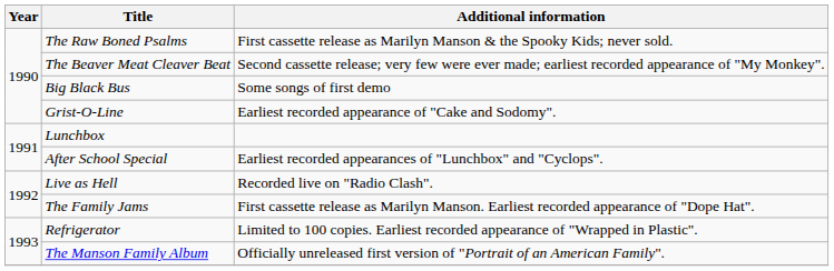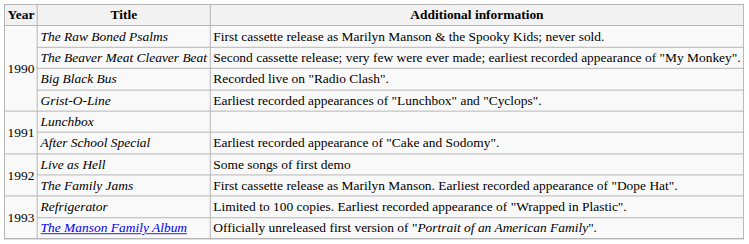 <table class="wikitable">
 <tr>
 <th>Year</th>
 <th>Title</th>
 <th>Additional information</th>
 </tr>
 <tr>
 <td rowspan="4">1990</td>
 <td><em>The Raw Boned Psalms</em></td>
 <td>First cassette release as Marilyn Manson & the Spooky Kids; never sold.</td>
 </tr>
 <tr>
 <td><em>The Beaver Meat Cleaver Beat</em></td>
 <td>Second cassette release; very few were ever made; earliest recorded appearance of "My Monkey".</td>
 </tr>
 <tr>
 <td><em>Big Black Bus</em></td>
-<td>Some songs of first demo</td>
+<td>Recorded live on "Radio Clash".</td>
 </tr>
 <tr>
 <td><em>Grist-O-Line</em></td>
-<td>Earliest recorded appearance of "Cake and Sodomy".</td>
+<td>Earliest recorded appearances of "Lunchbox" and "Cyclops".</td>
 </tr>
 <tr>
 <td rowspan="2">1991</td>
 <td><em>Lunchbox</em></td>
 <td></td>
 </tr>
 <tr>
 <td><em>After School Special</em></td>
-<td>Earliest recorded appearances of "Lunchbox" and "Cyclops".</td>
+<td>Earliest recorded appearance of "Cake and Sodomy".</td>
 </tr>
 <tr>
 <td rowspan="2">1992</td>
 <td><em>Live as Hell</em></td>
-<td>Recorded live on "Radio Clash".</td>
+<td>Some songs of first demo</td>
 </tr>
 <tr>
 <td><em>The Family Jams</em></td>
 <td>First cassette release as Marilyn Manson. Earliest recorded appearance of "Dope Hat".</td>
 </tr>
 <tr>
 <td rowspan="2">1993</td>
 <td><em>Refrigerator</em></td>
 <td>Limited to 100 copies. Earliest recorded appearance of "Wrapped in Plastic".<br></td>
 </tr>
 <tr>
 <td><em><a href='#'>The Manson Family Album</a></em><br></td>
 <td>Officially unreleased first version of "<em>Portrait of an American Family</em>".<br></td>
 </tr>
 <tr>
 </tr>
 </table>
